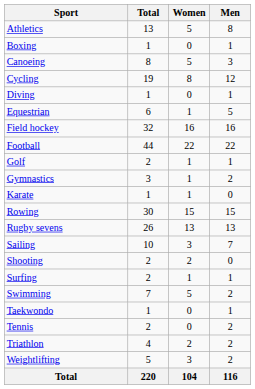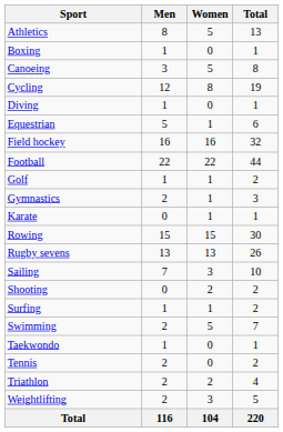 <table class="wikitable sortable" style="text-align:center; font-size:95%">
 <tr>
 <th width=180>Sport</th>
+<th width=55>Men</th>
+<th width=55>Women</th>
 <th width=55>Total</th>
-<th width=55>Women</th>
-<th width=55>Men</th>
 </tr>
 <tr>
 <td align=left><a href='#'>Athletics</a></td>
+<td>8</td>
+<td>5</td>
 <td>13</td>
-<td>5</td>
-<td>8</td>
 </tr>
 <tr>
 <td align=left><a href='#'>Boxing</a></td>
 <td>1</td>
 <td>0</td>
 <td>1</td>
 </tr>
 <tr>
 <td align=left><a href='#'>Canoeing</a></td>
+<td>3</td>
+<td>5</td>
 <td>8</td>
-<td>5</td>
-<td>3</td>
 </tr>
 <tr>
 <td align=left><a href='#'>Cycling</a></td>
+<td>12</td>
+<td>8</td>
 <td>19</td>
-<td>8</td>
-<td>12</td>
 </tr>
 <tr>
 <td align=left><a href='#'>Diving</a></td>
 <td>1</td>
 <td>0</td>
 <td>1</td>
 </tr>
 <tr>
 <td align=left><a href='#'>Equestrian</a></td>
+<td>5</td>
+<td>1</td>
 <td>6</td>
-<td>1</td>
-<td>5</td>
 </tr>
 <tr>
 <td align=left><a href='#'>Field hockey</a></td>
-<td>32</td>
 <td>16</td>
 <td>16</td>
+<td>32</td>
 </tr>
 <tr>
 <td align=left><a href='#'>Football</a></td>
-<td>44</td>
 <td>22</td>
 <td>22</td>
+<td>44</td>
 </tr>
 <tr>
 <td align=left><a href='#'>Golf</a></td>
+<td>1</td>
+<td>1</td>
 <td>2</td>
+</tr>
+<tr>
+<td align=left><a href='#'>Gymnastics</a></td>
+<td>2</td>
+<td>1</td>
+<td>3</td>
+</tr>
+<tr>
+<td align=left><a href='#'>Karate</a></td>
+<td>0</td>
 <td>1</td>
 <td>1</td>
 </tr>
 <tr>
-<td align=left><a href='#'>Gymnastics</a></td>
+<td align=left><a href='#'>Rowing</a></td>
+<td>15</td>
+<td>15</td>
+<td>30</td>
+</tr>
+<tr>
+<td align=left><a href='#'>Rugby sevens</a></td>
+<td>13</td>
+<td>13</td>
+<td>26</td>
+</tr>
+<tr>
+<td align=left><a href='#'>Sailing</a></td>
+<td>7</td>
 <td>3</td>
+<td>10</td>
+</tr>
+<tr>
+<td align=left><a href='#'>Shooting</a></td>
+<td>0</td>
+<td>2</td>
+<td>2</td>
+</tr>
+<tr>
+<td align=left><a href='#'>Surfing</a></td>
+<td>1</td>
 <td>1</td>
 <td>2</td>
 </tr>
 <tr>
-<td align=left><a href='#'>Karate</a></td>
-<td>1</td>
-<td>1</td>
-<td>0</td>
-</tr>
-<tr>
-<td align=left><a href='#'>Rowing</a></td>
-<td>30</td>
-<td>15</td>
-<td>15</td>
-</tr>
-<tr>
-<td align=left><a href='#'>Rugby sevens</a></td>
-<td>26</td>
-<td>13</td>
-<td>13</td>
-</tr>
-<tr>
-<td align=left><a href='#'>Sailing</a></td>
-<td>10</td>
-<td>3</td>
+<td align=left><a href='#'>Swimming</a></td>
+<td>2</td>
+<td>5</td>
 <td>7</td>
-</tr>
-<tr>
-<td align=left><a href='#'>Shooting</a></td>
-<td>2</td>
-<td>2</td>
-<td>0</td>
-</tr>
-<tr>
-<td align=left><a href='#'>Surfing</a></td>
-<td>2</td>
-<td>1</td>
-<td>1</td>
-</tr>
-<tr>
-<td align=left><a href='#'>Swimming</a></td>
-<td>7</td>
-<td>5</td>
-<td>2</td>
 </tr>
 <tr>
 <td align=left><a href='#'>Taekwondo</a></td>
 <td>1</td>
 <td>0</td>
 <td>1</td>
 </tr>
 <tr>
 <td align=left><a href='#'>Tennis</a></td>
 <td>2</td>
 <td>0</td>
 <td>2</td>
 </tr>
 <tr>
 <td align=left><a href='#'>Triathlon</a></td>
-<td>4</td>
 <td>2</td>
 <td>2</td>
+<td>4</td>
 </tr>
 <tr>
 <td align=left><a href='#'>Weightlifting</a></td>
+<td>2</td>
+<td>3</td>
 <td>5</td>
-<td>3</td>
-<td>2</td>
 </tr>
 <tr>
 <th>Total</th>
+<th>116</th>
+<th>104</th>
 <th>220</th>
-<th>104</th>
-<th>116</th>
 </tr>
 </table>
